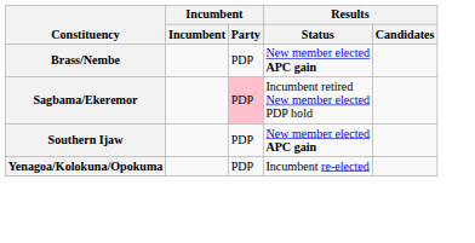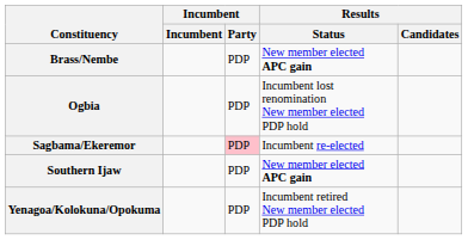 <table class="wikitable sortable">
 <tr valign=bottom>
 <th rowspan=2>Constituency</th>
 <th colspan=2>Incumbent</th>
 <th colspan=2>Results</th>
 </tr>
 <tr valign=bottom>
 <th>Incumbent</th>
 <th>Party</th>
 <th>Status</th>
 <th>Candidates</th>
 </tr>
 <tr>
 <th>Brass/Nembe</th>
 <td></td>
 <td>PDP</td>
 <td><a href='#'>New member elected</a><br><strong>APC gain</strong></td>
 <td nowrap></td>
 </tr>
 <tr>
+<th>Ogbia</th>
+<td></td>
+<td>PDP</td>
+<td>Incumbent lost renomination<br><a href='#'>New member elected</a><br>PDP hold</td>
+<td nowrap></td>
+</tr>
+<tr>
 <th>Sagbama/Ekeremor</th>
 <td></td>
 <td style="background: pink;">PDP</td>
-<td>Incumbent retired<br><a href='#'>New member elected</a><br>PDP hold</td>
+<td>Incumbent <a href='#'>re-elected</a></td>
 <td nowrap></td>
 </tr>
 <tr>
 <th>Southern Ijaw</th>
 <td></td>
 <td>PDP</td>
 <td><a href='#'>New member elected</a><br><strong>APC gain</strong></td>
 <td nowrap></td>
 </tr>
 <tr>
 <th>Yenagoa/Kolokuna/Opokuma</th>
 <td></td>
 <td>PDP</td>
-<td>Incumbent <a href='#'>re-elected</a></td>
+<td>Incumbent retired<br><a href='#'>New member elected</a><br>PDP hold</td>
 <td nowrap></td>
 </tr>
 </table>
